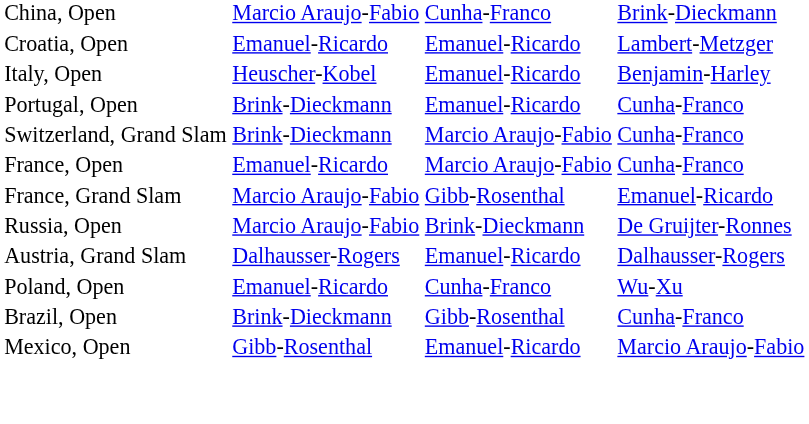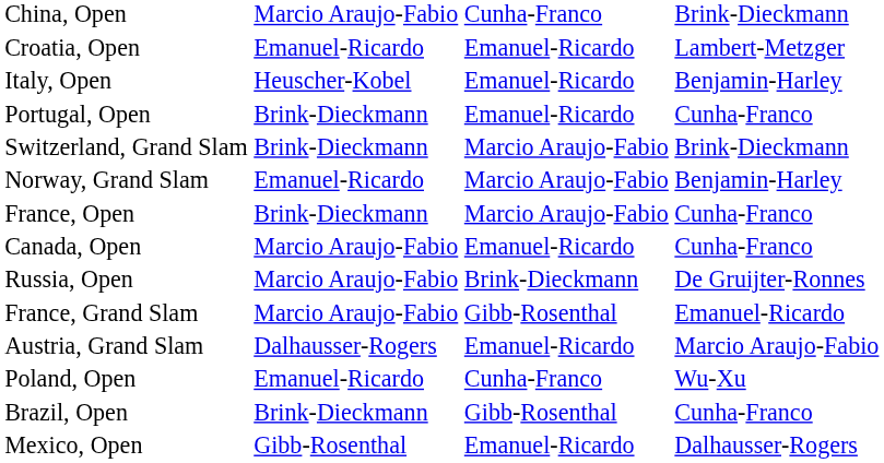 <table>
 <tr>
 <td>China, Open</td>
 <td> <a href='#'>Marcio Araujo</a>-<a href='#'>Fabio</a></td>
 <td> <a href='#'>Cunha</a>-<a href='#'>Franco</a></td>
 <td> <a href='#'>Brink</a>-<a href='#'>Dieckmann</a></td>
 </tr>
 <tr>
 <td>Croatia, Open</td>
 <td> <a href='#'>Emanuel</a>-<a href='#'>Ricardo</a></td>
 <td> <a href='#'>Emanuel</a>-<a href='#'>Ricardo</a></td>
 <td> <a href='#'>Lambert</a>-<a href='#'>Metzger</a></td>
 </tr>
 <tr>
 <td>Italy, Open</td>
 <td> <a href='#'>Heuscher</a>-<a href='#'>Kobel</a></td>
 <td> <a href='#'>Emanuel</a>-<a href='#'>Ricardo</a></td>
 <td> <a href='#'>Benjamin</a>-<a href='#'>Harley</a></td>
 </tr>
 <tr>
 <td>Portugal, Open</td>
 <td> <a href='#'>Brink</a>-<a href='#'>Dieckmann</a></td>
 <td> <a href='#'>Emanuel</a>-<a href='#'>Ricardo</a></td>
 <td> <a href='#'>Cunha</a>-<a href='#'>Franco</a></td>
 </tr>
 <tr>
 <td>Switzerland, Grand Slam</td>
 <td> <a href='#'>Brink</a>-<a href='#'>Dieckmann</a></td>
 <td> <a href='#'>Marcio Araujo</a>-<a href='#'>Fabio</a></td>
+<td> <a href='#'>Brink</a>-<a href='#'>Dieckmann</a></td>
+</tr>
+<tr>
+<td>Norway, Grand Slam</td>
+<td> <a href='#'>Emanuel</a>-<a href='#'>Ricardo</a></td>
+<td> <a href='#'>Marcio Araujo</a>-<a href='#'>Fabio</a></td>
+<td> <a href='#'>Benjamin</a>-<a href='#'>Harley</a></td>
+</tr>
+<tr>
+<td>France, Open</td>
+<td> <a href='#'>Brink</a>-<a href='#'>Dieckmann</a></td>
+<td> <a href='#'>Marcio Araujo</a>-<a href='#'>Fabio</a></td>
 <td> <a href='#'>Cunha</a>-<a href='#'>Franco</a></td>
 </tr>
 <tr>
-<td>France, Open</td>
+<td>Canada, Open</td>
+<td> <a href='#'>Marcio Araujo</a>-<a href='#'>Fabio</a></td>
 <td> <a href='#'>Emanuel</a>-<a href='#'>Ricardo</a></td>
+<td> <a href='#'>Cunha</a>-<a href='#'>Franco</a></td>
+</tr>
+<tr>
+<td>Russia, Open</td>
 <td> <a href='#'>Marcio Araujo</a>-<a href='#'>Fabio</a></td>
-<td> <a href='#'>Cunha</a>-<a href='#'>Franco</a></td>
+<td> <a href='#'>Brink</a>-<a href='#'>Dieckmann</a></td>
+<td> <a href='#'>De Gruijter</a>-<a href='#'>Ronnes</a></td>
 </tr>
 <tr>
 <td>France, Grand Slam</td>
 <td> <a href='#'>Marcio Araujo</a>-<a href='#'>Fabio</a></td>
 <td> <a href='#'>Gibb</a>-<a href='#'>Rosenthal</a></td>
 <td> <a href='#'>Emanuel</a>-<a href='#'>Ricardo</a></td>
 </tr>
 <tr>
-<td>Russia, Open</td>
-<td> <a href='#'>Marcio Araujo</a>-<a href='#'>Fabio</a></td>
-<td> <a href='#'>Brink</a>-<a href='#'>Dieckmann</a></td>
-<td> <a href='#'>De Gruijter</a>-<a href='#'>Ronnes</a></td>
-</tr>
-<tr>
 <td>Austria, Grand Slam</td>
 <td> <a href='#'>Dalhausser</a>-<a href='#'>Rogers</a></td>
 <td> <a href='#'>Emanuel</a>-<a href='#'>Ricardo</a></td>
-<td> <a href='#'>Dalhausser</a>-<a href='#'>Rogers</a></td>
+<td> <a href='#'>Marcio Araujo</a>-<a href='#'>Fabio</a></td>
 </tr>
 <tr>
 <td>Poland, Open</td>
 <td> <a href='#'>Emanuel</a>-<a href='#'>Ricardo</a></td>
 <td> <a href='#'>Cunha</a>-<a href='#'>Franco</a></td>
 <td> <a href='#'>Wu</a>-<a href='#'>Xu</a></td>
 </tr>
 <tr>
 <td>Brazil, Open</td>
 <td> <a href='#'>Brink</a>-<a href='#'>Dieckmann</a></td>
 <td> <a href='#'>Gibb</a>-<a href='#'>Rosenthal</a></td>
 <td> <a href='#'>Cunha</a>-<a href='#'>Franco</a></td>
 </tr>
 <tr>
 <td>Mexico, Open</td>
 <td> <a href='#'>Gibb</a>-<a href='#'>Rosenthal</a></td>
 <td> <a href='#'>Emanuel</a>-<a href='#'>Ricardo</a></td>
-<td> <a href='#'>Marcio Araujo</a>-<a href='#'>Fabio</a></td>
+<td> <a href='#'>Dalhausser</a>-<a href='#'>Rogers</a></td>
 </tr>
 </table>
